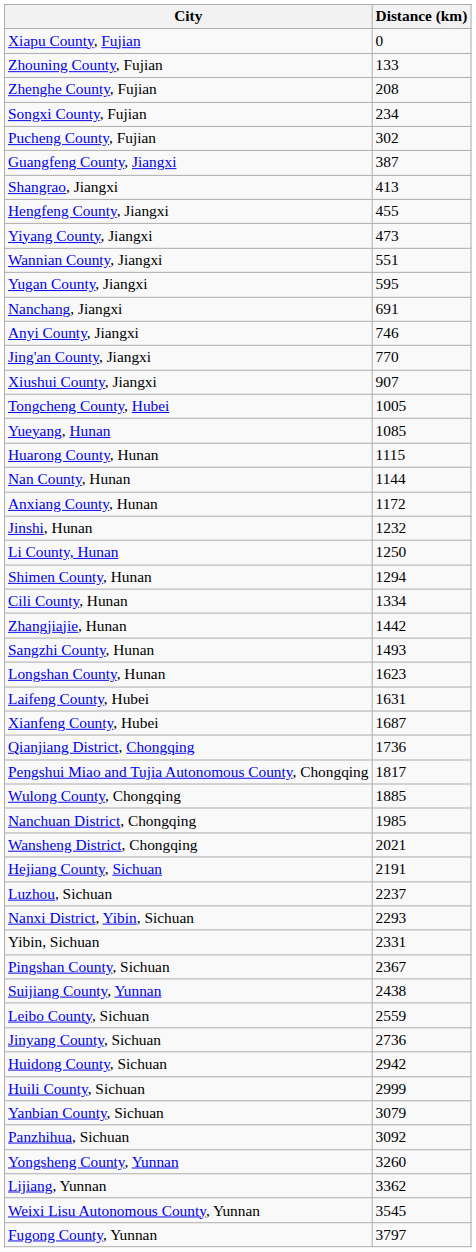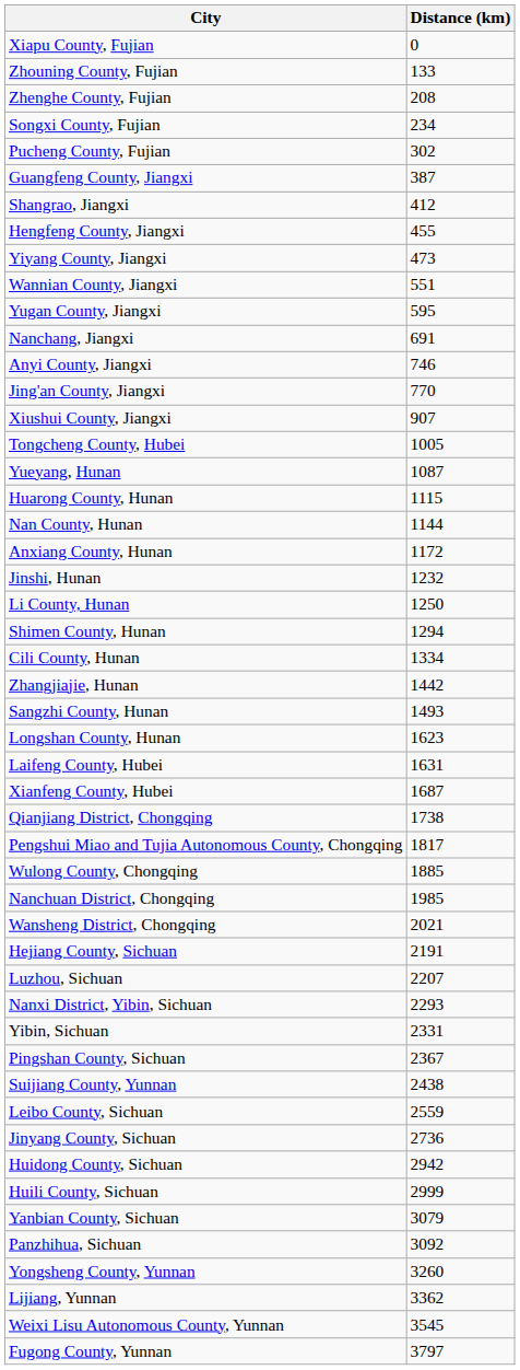 <table class="wikitable">
 <tr>
 <th>City</th>
 <th>Distance (km)</th>
 </tr>
 <tr>
 <td><a href='#'>Xiapu County</a>, <a href='#'>Fujian</a></td>
 <td>0</td>
 </tr>
 <tr>
 <td><a href='#'>Zhouning County</a>, Fujian</td>
 <td>133</td>
 </tr>
 <tr>
 <td><a href='#'>Zhenghe County</a>, Fujian</td>
 <td>208</td>
 </tr>
 <tr>
 <td><a href='#'>Songxi County</a>, Fujian</td>
 <td>234</td>
 </tr>
 <tr>
 <td><a href='#'>Pucheng County</a>, Fujian</td>
 <td>302</td>
 </tr>
 <tr>
 <td><a href='#'>Guangfeng County</a>, <a href='#'>Jiangxi</a></td>
 <td>387</td>
 </tr>
 <tr>
 <td><a href='#'>Shangrao</a>, Jiangxi</td>
-<td>413</td>
+<td>412</td>
 </tr>
 <tr>
 <td><a href='#'>Hengfeng County</a>, Jiangxi</td>
 <td>455</td>
 </tr>
 <tr>
 <td><a href='#'>Yiyang County</a>, Jiangxi</td>
 <td>473</td>
 </tr>
 <tr>
 <td><a href='#'>Wannian County</a>, Jiangxi</td>
 <td>551</td>
 </tr>
 <tr>
 <td><a href='#'>Yugan County</a>, Jiangxi</td>
 <td>595</td>
 </tr>
 <tr>
 <td><a href='#'>Nanchang</a>, Jiangxi</td>
 <td>691</td>
 </tr>
 <tr>
 <td><a href='#'>Anyi County</a>, Jiangxi</td>
 <td>746</td>
 </tr>
 <tr>
 <td><a href='#'>Jing'an County</a>, Jiangxi</td>
 <td>770</td>
 </tr>
 <tr>
 <td><a href='#'>Xiushui County</a>, Jiangxi</td>
 <td>907</td>
 </tr>
 <tr>
 <td><a href='#'>Tongcheng County</a>, <a href='#'>Hubei</a></td>
 <td>1005</td>
 </tr>
 <tr>
 <td><a href='#'>Yueyang</a>, <a href='#'>Hunan</a></td>
-<td>1085</td>
+<td>1087</td>
 </tr>
 <tr>
 <td><a href='#'>Huarong County</a>, Hunan</td>
 <td>1115</td>
 </tr>
 <tr>
 <td><a href='#'>Nan County</a>, Hunan</td>
 <td>1144</td>
 </tr>
 <tr>
 <td><a href='#'>Anxiang County</a>, Hunan</td>
 <td>1172</td>
 </tr>
 <tr>
 <td><a href='#'>Jinshi</a>, Hunan</td>
 <td>1232</td>
 </tr>
 <tr>
 <td><a href='#'>Li County, Hunan</a></td>
 <td>1250</td>
 </tr>
 <tr>
 <td><a href='#'>Shimen County</a>, Hunan</td>
 <td>1294</td>
 </tr>
 <tr>
 <td><a href='#'>Cili County</a>, Hunan</td>
 <td>1334</td>
 </tr>
 <tr>
 <td><a href='#'>Zhangjiajie</a>, Hunan</td>
 <td>1442</td>
 </tr>
 <tr>
 <td><a href='#'>Sangzhi County</a>, Hunan</td>
 <td>1493</td>
 </tr>
 <tr>
 <td><a href='#'>Longshan County</a>, Hunan</td>
 <td>1623</td>
 </tr>
 <tr>
 <td><a href='#'>Laifeng County</a>, Hubei</td>
 <td>1631</td>
 </tr>
 <tr>
 <td><a href='#'>Xianfeng County</a>, Hubei</td>
 <td>1687</td>
 </tr>
 <tr>
 <td><a href='#'>Qianjiang District</a>, <a href='#'>Chongqing</a></td>
-<td>1736</td>
+<td>1738</td>
 </tr>
 <tr>
 <td><a href='#'>Pengshui Miao and Tujia Autonomous County</a>, Chongqing</td>
 <td>1817</td>
 </tr>
 <tr>
 <td><a href='#'>Wulong County</a>, Chongqing</td>
 <td>1885</td>
 </tr>
 <tr>
 <td><a href='#'>Nanchuan District</a>, Chongqing</td>
 <td>1985</td>
 </tr>
 <tr>
 <td><a href='#'>Wansheng District</a>, Chongqing</td>
 <td>2021</td>
 </tr>
 <tr>
 <td><a href='#'>Hejiang County</a>, <a href='#'>Sichuan</a></td>
 <td>2191</td>
 </tr>
 <tr>
 <td><a href='#'>Luzhou</a>, Sichuan</td>
-<td>2237</td>
+<td>2207</td>
 </tr>
 <tr>
 <td><a href='#'>Nanxi District</a>, <a href='#'>Yibin</a>, Sichuan</td>
 <td>2293</td>
 </tr>
 <tr>
 <td>Yibin, Sichuan</td>
 <td>2331</td>
 </tr>
 <tr>
 <td><a href='#'>Pingshan County</a>, Sichuan</td>
 <td>2367</td>
 </tr>
 <tr>
 <td><a href='#'>Suijiang County</a>, <a href='#'>Yunnan</a></td>
 <td>2438</td>
 </tr>
 <tr>
 <td><a href='#'>Leibo County</a>, Sichuan</td>
 <td>2559</td>
 </tr>
 <tr>
 <td><a href='#'>Jinyang County</a>, Sichuan</td>
 <td>2736</td>
 </tr>
 <tr>
 <td><a href='#'>Huidong County</a>, Sichuan</td>
 <td>2942</td>
 </tr>
 <tr>
 <td><a href='#'>Huili County</a>, Sichuan</td>
 <td>2999</td>
 </tr>
 <tr>
 <td><a href='#'>Yanbian County</a>, Sichuan</td>
 <td>3079</td>
 </tr>
 <tr>
 <td><a href='#'>Panzhihua</a>, Sichuan</td>
 <td>3092</td>
 </tr>
 <tr>
 <td><a href='#'>Yongsheng County</a>, <a href='#'>Yunnan</a></td>
 <td>3260</td>
 </tr>
 <tr>
 <td><a href='#'>Lijiang</a>, Yunnan</td>
 <td>3362</td>
 </tr>
 <tr>
 <td><a href='#'>Weixi Lisu Autonomous County</a>, Yunnan</td>
 <td>3545</td>
 </tr>
 <tr>
 <td><a href='#'>Fugong County</a>, Yunnan</td>
 <td>3797</td>
 </tr>
 </table>
